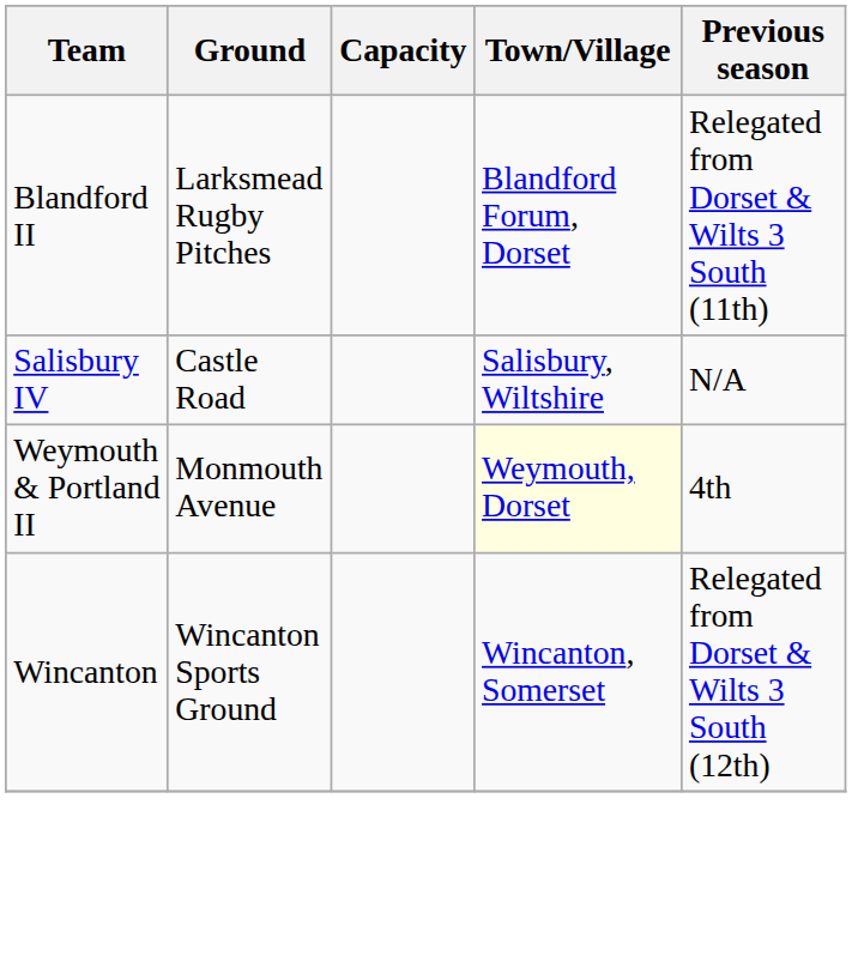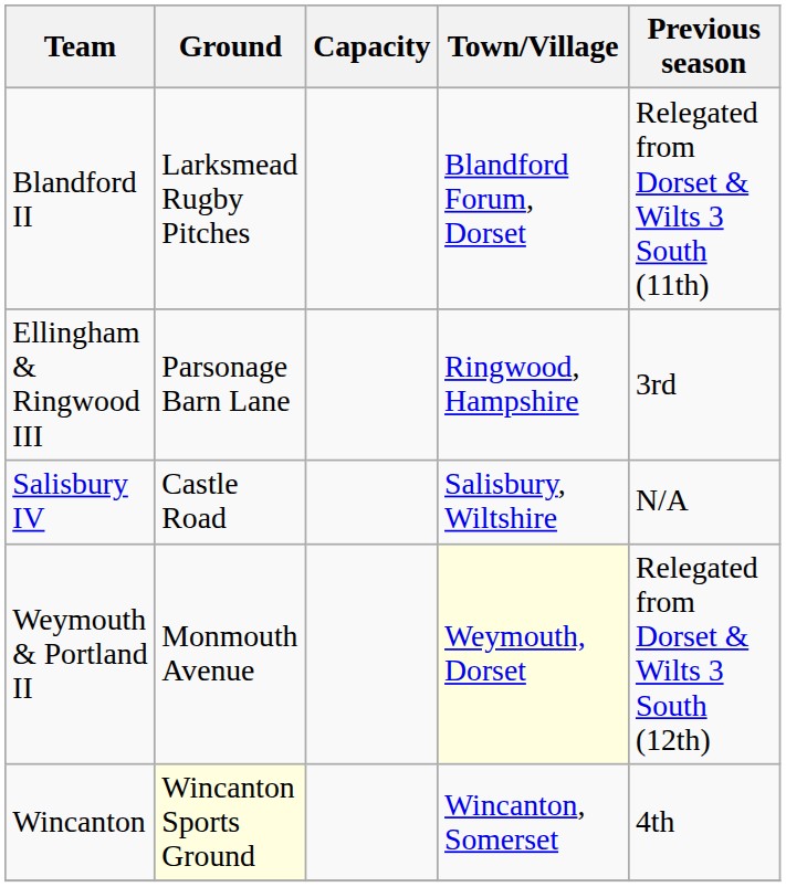 <table class="wikitable sortable" width=65%>
 <tr>
 <th width=20%>Team</th>
 <th width=20%>Ground</th>
 <th width=8%>Capacity</th>
 <th width=27%>Town/Village</th>
 <th width=25%>Previous season</th>
 </tr>
 <tr>
 <td>Blandford II</td>
 <td>Larksmead Rugby Pitches</td>
 <td></td>
 <td><a href='#'>Blandford Forum</a>, <a href='#'>Dorset</a></td>
 <td>Relegated from <a href='#'>Dorset & Wilts 3 South</a> (11th)</td>
 </tr>
 <tr>
+<td>Ellingham & Ringwood III</td>
+<td>Parsonage Barn Lane</td>
+<td></td>
+<td><a href='#'>Ringwood</a>, <a href='#'>Hampshire</a></td>
+<td>3rd</td>
+</tr>
+<tr>
 <td><a href='#'>Salisbury IV</a></td>
 <td>Castle Road</td>
 <td></td>
 <td><a href='#'>Salisbury</a>, <a href='#'>Wiltshire</a></td>
 <td>N/A</td>
 </tr>
 <tr>
 <td>Weymouth & Portland II</td>
 <td>Monmouth Avenue</td>
 <td></td>
 <td style="background: lightyellow;"><a href='#'>Weymouth, Dorset</a></td>
-<td>4th</td>
+<td>Relegated from <a href='#'>Dorset & Wilts 3 South</a> (12th)</td>
 </tr>
 <tr>
 <td>Wincanton</td>
-<td>Wincanton Sports Ground</td>
+<td style="background: lightyellow;">Wincanton Sports Ground</td>
 <td></td>
 <td><a href='#'>Wincanton</a>, <a href='#'>Somerset</a></td>
-<td>Relegated from <a href='#'>Dorset & Wilts 3 South</a> (12th)</td>
+<td>4th</td>
 </tr>
 <tr>
 </tr>
 </table>
